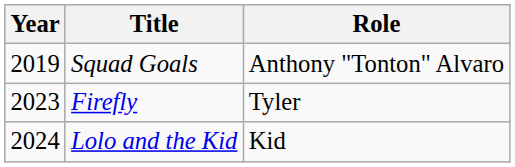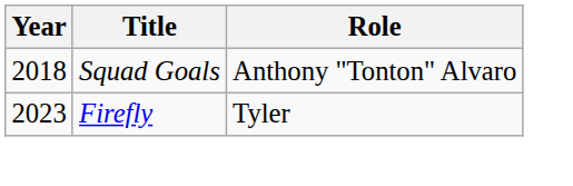 <table class="wikitable">
 <tr>
 <th>Year</th>
 <th>Title</th>
 <th>Role</th>
 </tr>
 <tr>
-<td>2019</td>
+<td>2018</td>
 <td><em>Squad Goals</em></td>
 <td>Anthony "Tonton" Alvaro</td>
 </tr>
 <tr>
 <td>2023</td>
 <td><em><a href='#'>Firefly</a></em></td>
 <td>Tyler</td>
 </tr>
-<tr>
-<td>2024</td>
-<td><em><a href='#'>Lolo and the Kid</a></em></td>
-<td>Kid</td>
-</tr>
 </table>
